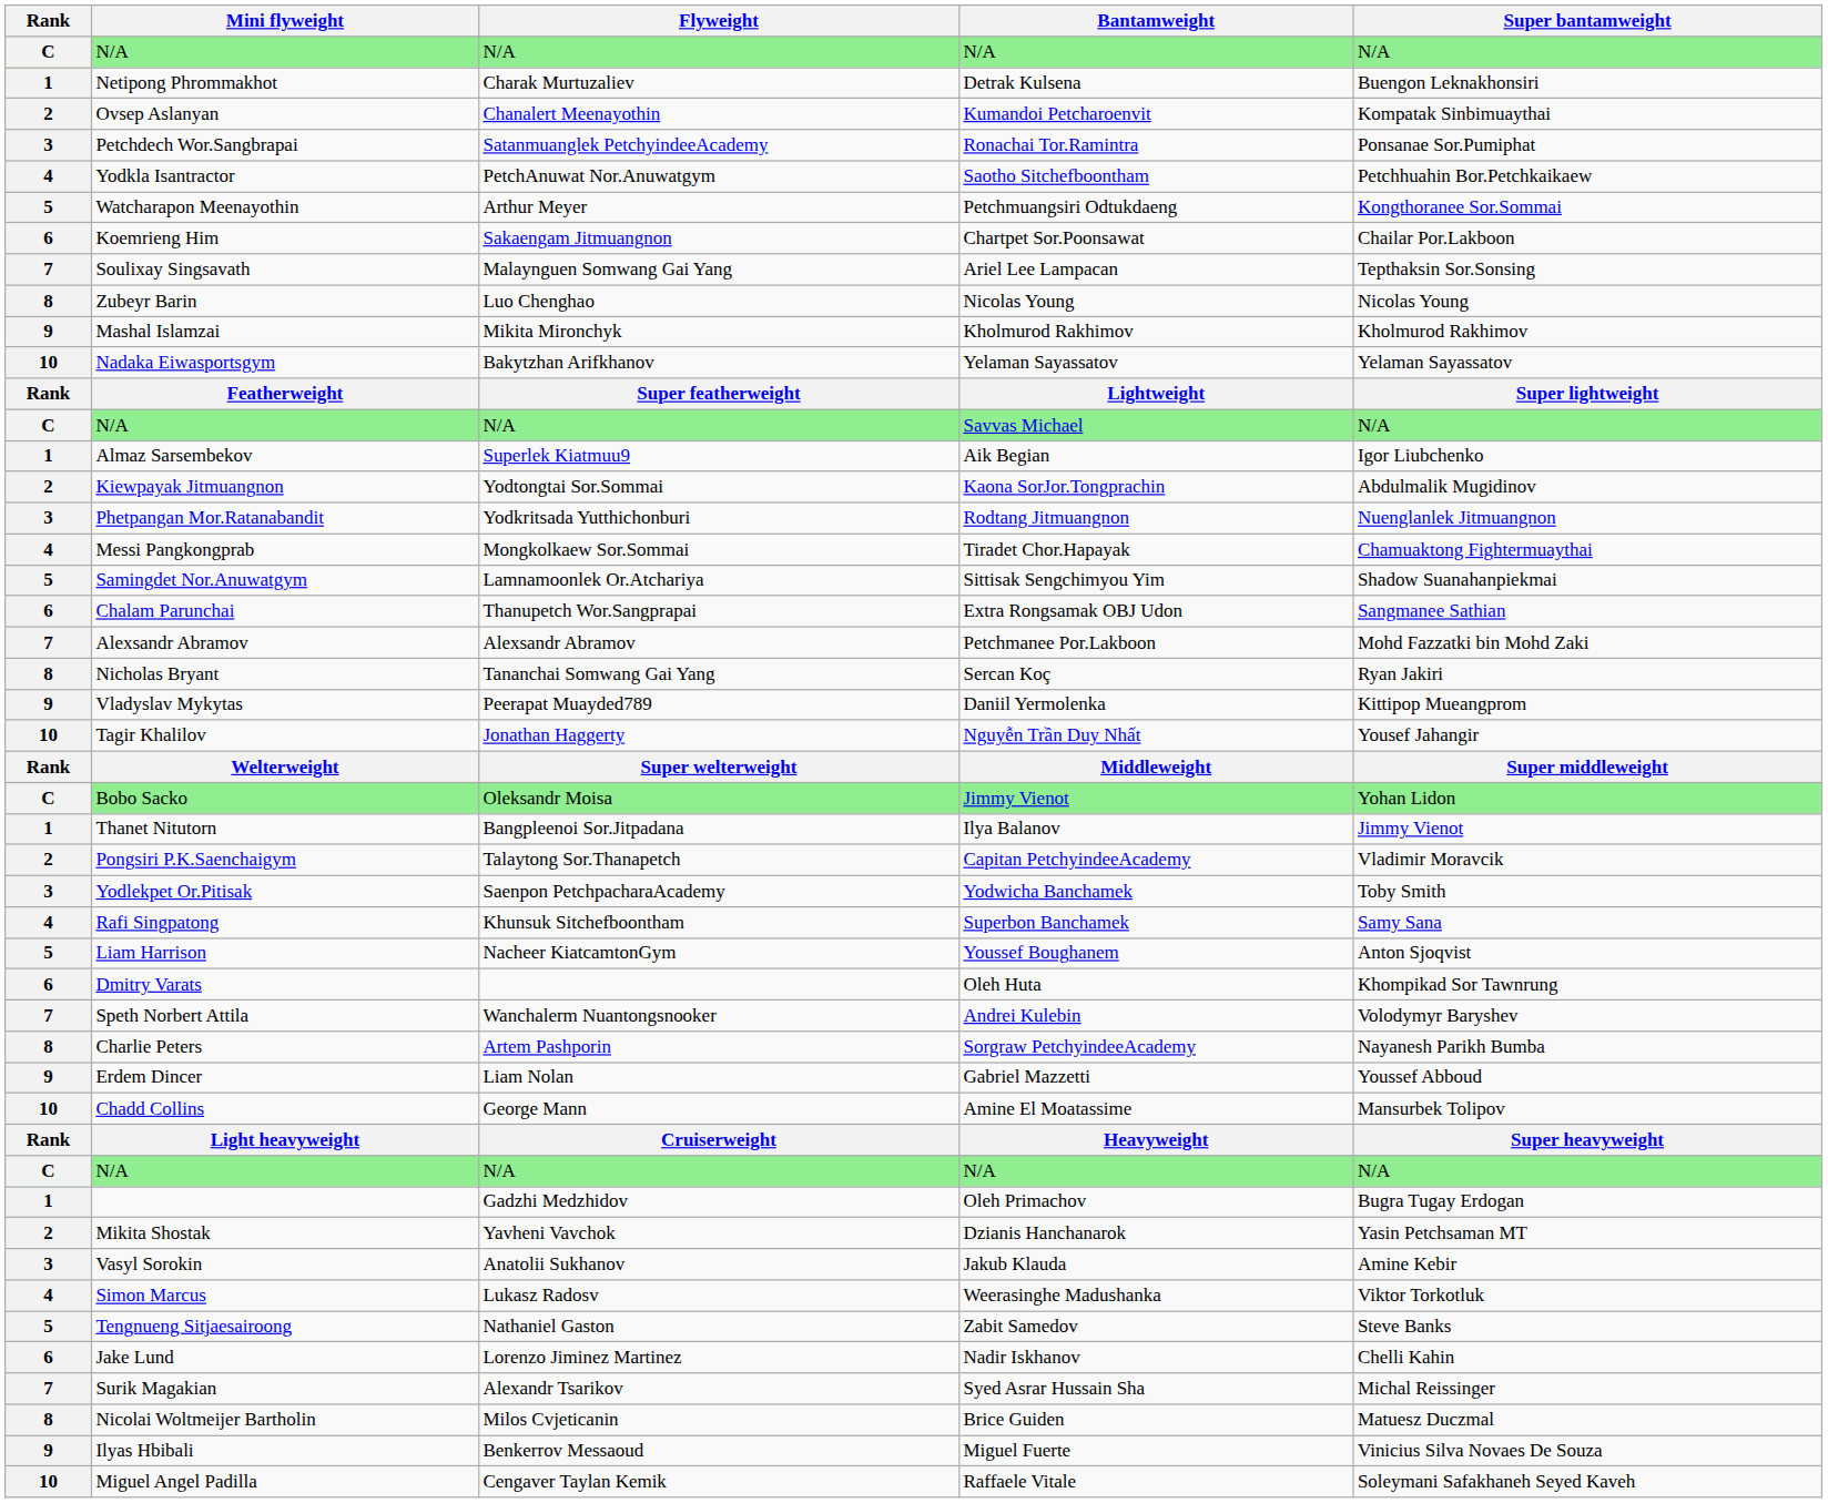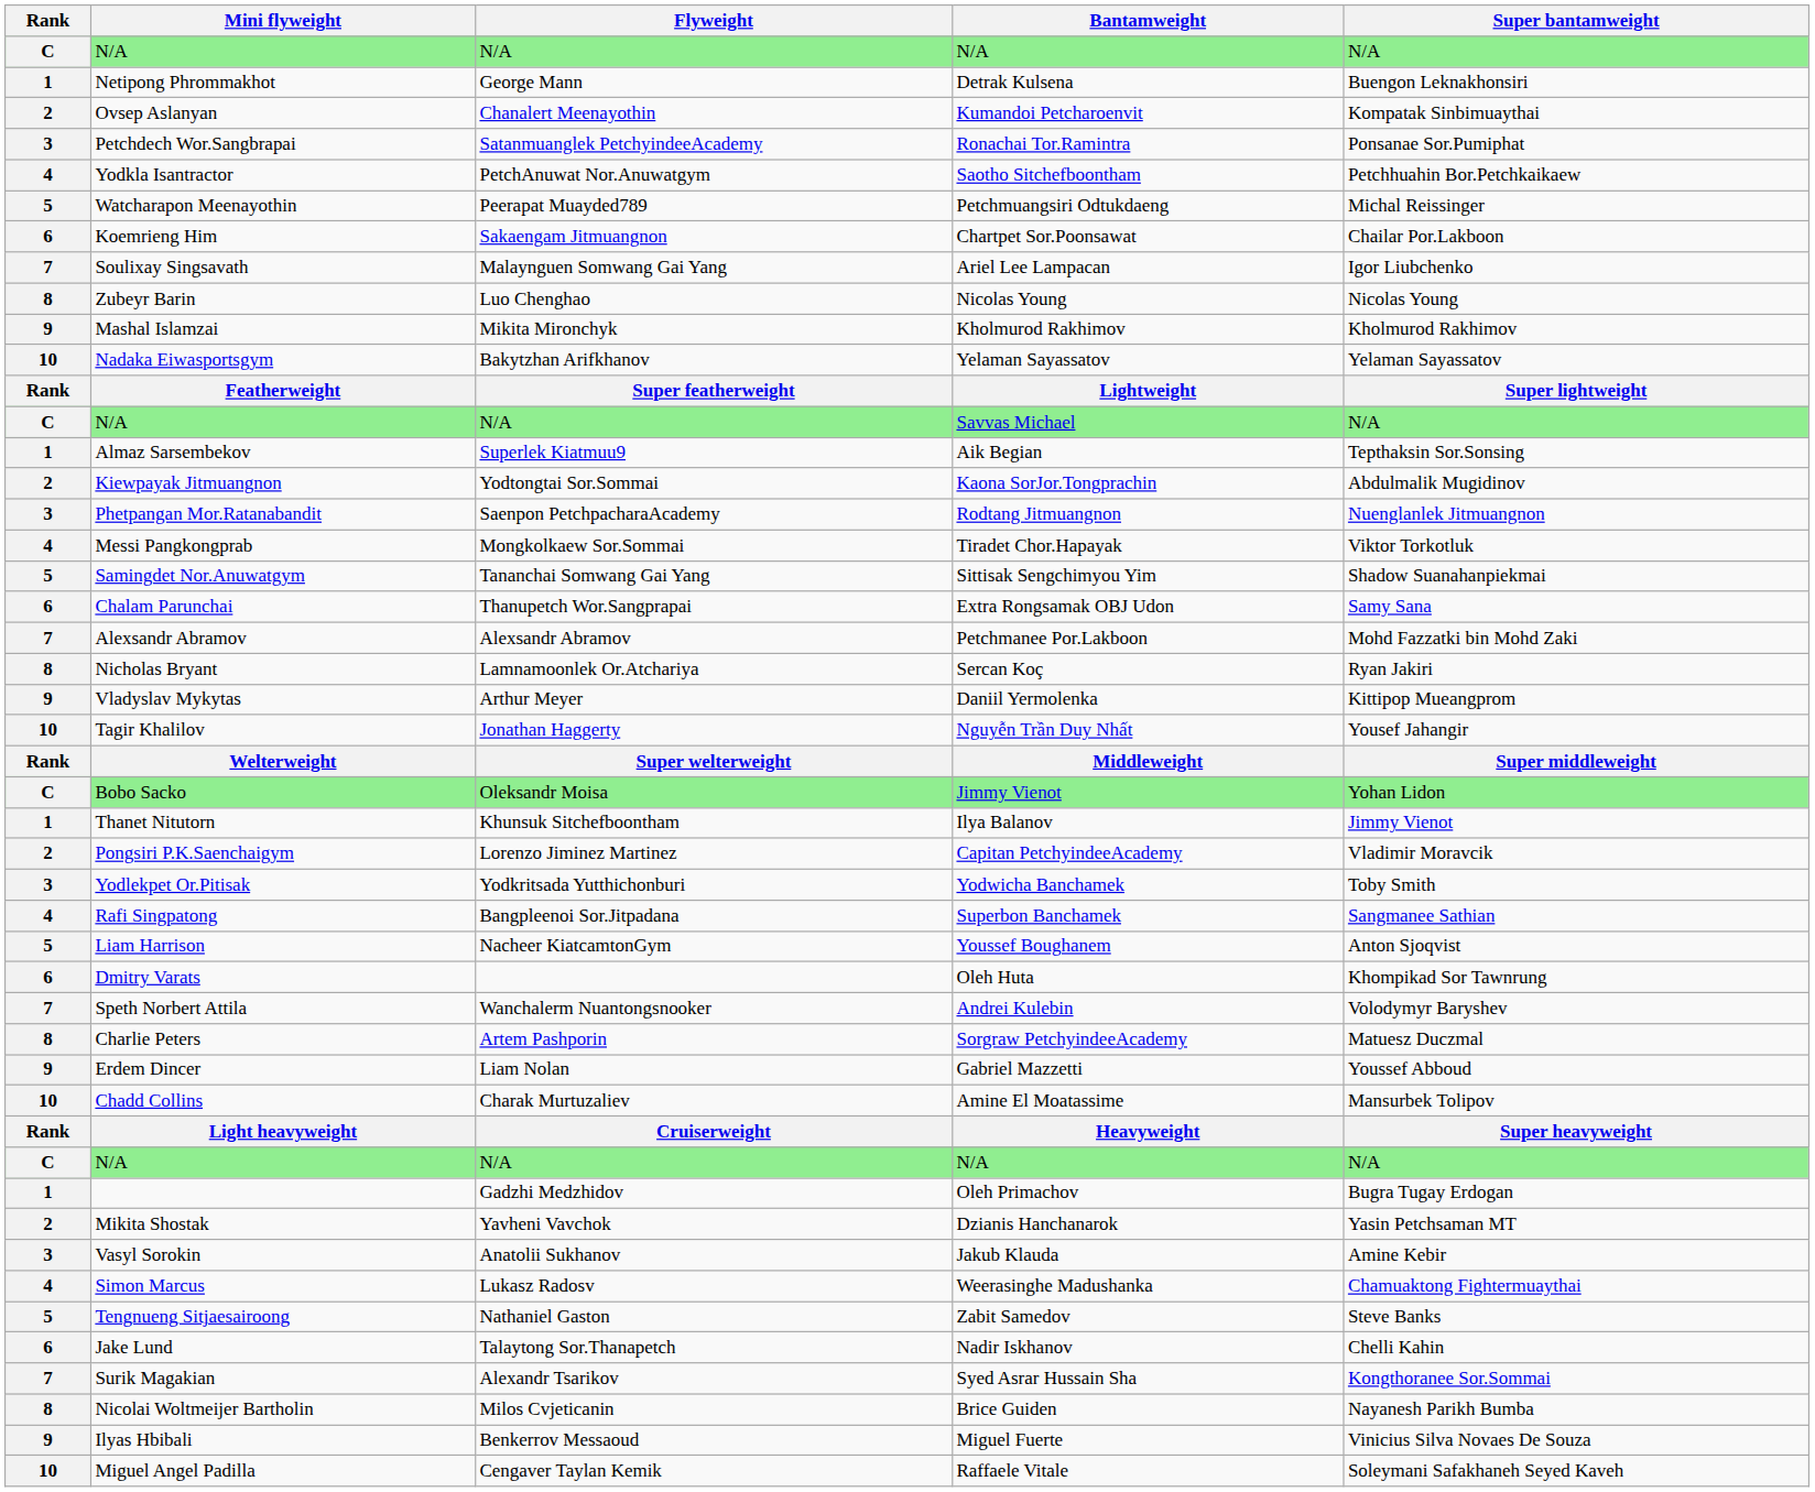 <table class="wikitable" style="width:70%; text-align:left; font-size:90%">
 <tr>
 <th>Rank</th>
 <th><a href='#'>Mini flyweight</a></th>
 <th><a href='#'>Flyweight</a></th>
 <th><a href='#'>Bantamweight</a></th>
 <th><a href='#'>Super bantamweight</a></th>
 </tr>
 <tr style="background:lightgreen;">
 <th scope="row">C</th>
 <td>N/A</td>
 <td>N/A</td>
 <td>N/A</td>
 <td>N/A</td>
 </tr>
 <tr>
 <th scope="row">1</th>
 <td> Netipong Phrommakhot</td>
-<td> Charak Murtuzaliev</td>
+<td> George Mann</td>
 <td> Detrak Kulsena</td>
 <td> Buengon Leknakhonsiri</td>
 </tr>
 <tr>
 <th scope="row">2</th>
 <td> Ovsep Aslanyan</td>
 <td> <a href='#'>Chanalert Meenayothin</a></td>
 <td> <a href='#'>Kumandoi Petcharoenvit</a></td>
 <td> Kompatak Sinbimuaythai</td>
 </tr>
 <tr>
 <th scope="row">3</th>
 <td> Petchdech Wor.Sangbrapai</td>
 <td> <a href='#'>Satanmuanglek PetchyindeeAcademy</a></td>
 <td> <a href='#'>Ronachai Tor.Ramintra</a></td>
 <td> Ponsanae Sor.Pumiphat</td>
 </tr>
 <tr>
 <th scope="row">4</th>
 <td> Yodkla Isantractor</td>
 <td> PetchAnuwat Nor.Anuwatgym</td>
 <td> <a href='#'>Saotho Sitchefboontham</a></td>
 <td> Petchhuahin Bor.Petchkaikaew</td>
 </tr>
 <tr>
 <th scope="row">5</th>
 <td> Watcharapon Meenayothin</td>
-<td> Arthur Meyer</td>
+<td> Peerapat Muayded789</td>
 <td> Petchmuangsiri Odtukdaeng</td>
-<td> <a href='#'>Kongthoranee Sor.Sommai</a></td>
+<td> Michal Reissinger</td>
 </tr>
 <tr>
 <th scope="row">6</th>
 <td> Koemrieng Him</td>
 <td> <a href='#'>Sakaengam Jitmuangnon</a></td>
 <td> Chartpet Sor.Poonsawat</td>
 <td> Chailar Por.Lakboon</td>
 </tr>
 <tr>
 <th scope="row">7</th>
 <td> Soulixay Singsavath</td>
 <td> Malaynguen Somwang Gai Yang</td>
 <td> Ariel Lee Lampacan</td>
-<td> Tepthaksin Sor.Sonsing</td>
+<td> Igor Liubchenko</td>
 </tr>
 <tr>
 <th scope="row">8</th>
 <td> Zubeyr Barin</td>
 <td> Luo Chenghao</td>
 <td> Nicolas Young</td>
 <td> Nicolas Young</td>
 </tr>
 <tr>
 <th scope="row">9</th>
 <td> Mashal Islamzai</td>
 <td> Mikita Mironchyk</td>
 <td> Kholmurod Rakhimov</td>
 <td> Kholmurod Rakhimov</td>
 </tr>
 <tr>
 <th scope="row">10</th>
 <td> <a href='#'>Nadaka Eiwasportsgym</a></td>
 <td> Bakytzhan Arifkhanov</td>
 <td> Yelaman Sayassatov</td>
 <td> Yelaman Sayassatov</td>
 </tr>
 <tr>
 <th>Rank</th>
 <th><a href='#'>Featherweight</a></th>
 <th><a href='#'>Super featherweight</a></th>
 <th><a href='#'>Lightweight</a></th>
 <th><a href='#'>Super lightweight</a></th>
 </tr>
 <tr style="background:lightgreen;">
 <th scope="row">C</th>
 <td>N/A</td>
 <td>N/A</td>
 <td> <a href='#'>Savvas Michael</a></td>
 <td>N/A</td>
 </tr>
 <tr>
 <th scope="row">1</th>
 <td> Almaz Sarsembekov</td>
 <td> <a href='#'>Superlek Kiatmuu9</a></td>
 <td> Aik Begian</td>
-<td> Igor Liubchenko</td>
+<td> Tepthaksin Sor.Sonsing</td>
 </tr>
 <tr>
 <th scope="row">2</th>
 <td> <a href='#'>Kiewpayak Jitmuangnon</a></td>
 <td> Yodtongtai Sor.Sommai</td>
 <td> <a href='#'>Kaona SorJor.Tongprachin</a></td>
 <td> Abdulmalik Mugidinov</td>
 </tr>
 <tr>
 <th scope="row">3</th>
 <td> <a href='#'>Phetpangan Mor.Ratanabandit</a></td>
-<td> Yodkritsada Yutthichonburi</td>
+<td> Saenpon PetchpacharaAcademy</td>
 <td> <a href='#'>Rodtang Jitmuangnon</a></td>
 <td> <a href='#'>Nuenglanlek Jitmuangnon</a></td>
 </tr>
 <tr>
 <th scope="row">4</th>
 <td> Messi Pangkongprab</td>
 <td> Mongkolkaew Sor.Sommai</td>
 <td> Tiradet Chor.Hapayak</td>
-<td> <a href='#'>Chamuaktong Fightermuaythai</a></td>
+<td> Viktor Torkotluk</td>
 </tr>
 <tr>
 <th scope="row">5</th>
 <td> <a href='#'>Samingdet Nor.Anuwatgym</a></td>
-<td> Lamnamoonlek Or.Atchariya</td>
+<td> Tananchai Somwang Gai Yang</td>
 <td> Sittisak Sengchimyou Yim</td>
 <td> Shadow Suanahanpiekmai</td>
 </tr>
 <tr>
 <th scope="row">6</th>
 <td> <a href='#'>Chalam Parunchai</a></td>
 <td> Thanupetch Wor.Sangprapai</td>
 <td> Extra Rongsamak OBJ Udon</td>
-<td> <a href='#'>Sangmanee Sathian</a></td>
+<td> <a href='#'>Samy Sana</a></td>
 </tr>
 <tr>
 <th scope="row">7</th>
 <td> Alexsandr Abramov</td>
 <td> Alexsandr Abramov</td>
 <td> Petchmanee Por.Lakboon</td>
 <td> Mohd Fazzatki bin Mohd Zaki</td>
 </tr>
 <tr>
 <th scope="row">8</th>
 <td> Nicholas Bryant</td>
-<td> Tananchai Somwang Gai Yang</td>
+<td> Lamnamoonlek Or.Atchariya</td>
 <td> Sercan Koç</td>
 <td> Ryan Jakiri</td>
 </tr>
 <tr>
 <th scope="row">9</th>
 <td> Vladyslav Mykytas</td>
-<td> Peerapat Muayded789</td>
+<td> Arthur Meyer</td>
 <td> Daniil Yermolenka</td>
 <td> Kittipop Mueangprom</td>
 </tr>
 <tr>
 <th scope="row">10</th>
 <td> Tagir Khalilov</td>
 <td> <a href='#'>Jonathan Haggerty</a></td>
 <td> <a href='#'>Nguyễn Trần Duy Nhất</a></td>
 <td> Yousef Jahangir</td>
 </tr>
 <tr>
 <th>Rank</th>
 <th><a href='#'>Welterweight</a></th>
 <th><a href='#'>Super welterweight</a></th>
 <th><a href='#'>Middleweight</a></th>
 <th><a href='#'>Super middleweight</a></th>
 </tr>
 <tr style="background:lightgreen;">
 <th scope="row">C</th>
 <td> Bobo Sacko</td>
 <td> Oleksandr Moisa</td>
 <td> <a href='#'>Jimmy Vienot</a></td>
 <td> Yohan Lidon</td>
 </tr>
 <tr>
 <th scope="row">1</th>
 <td> Thanet Nitutorn</td>
-<td> Bangpleenoi Sor.Jitpadana</td>
+<td> Khunsuk Sitchefboontham</td>
 <td> Ilya Balanov</td>
 <td> <a href='#'>Jimmy Vienot</a></td>
 </tr>
 <tr>
 <th scope="row">2</th>
 <td> <a href='#'>Pongsiri P.K.Saenchaigym</a></td>
-<td> Talaytong Sor.Thanapetch</td>
+<td> Lorenzo Jiminez Martinez</td>
 <td> <a href='#'>Capitan PetchyindeeAcademy</a></td>
 <td> Vladimir Moravcik</td>
 </tr>
 <tr>
 <th scope="row">3</th>
 <td> <a href='#'>Yodlekpet Or.Pitisak</a></td>
-<td> Saenpon PetchpacharaAcademy</td>
+<td> Yodkritsada Yutthichonburi</td>
 <td> <a href='#'>Yodwicha Banchamek</a></td>
 <td> Toby Smith</td>
 </tr>
 <tr>
 <th scope="row">4</th>
 <td> <a href='#'>Rafi Singpatong</a></td>
-<td> Khunsuk Sitchefboontham</td>
+<td> Bangpleenoi Sor.Jitpadana</td>
 <td> <a href='#'>Superbon Banchamek</a></td>
-<td> <a href='#'>Samy Sana</a></td>
+<td> <a href='#'>Sangmanee Sathian</a></td>
 </tr>
 <tr>
 <th scope="row">5</th>
 <td> <a href='#'>Liam Harrison</a></td>
 <td> Nacheer KiatcamtonGym</td>
 <td> <a href='#'>Youssef Boughanem</a></td>
 <td> Anton Sjoqvist</td>
 </tr>
 <tr>
 <th scope="row">6</th>
 <td> <a href='#'>Dmitry Varats</a></td>
 <td></td>
 <td> Oleh Huta</td>
 <td> Khompikad Sor Tawnrung</td>
 </tr>
 <tr>
 <th scope="row">7</th>
 <td> Speth Norbert Attila</td>
 <td> Wanchalerm Nuantongsnooker</td>
 <td> <a href='#'>Andrei Kulebin</a></td>
 <td> Volodymyr Baryshev</td>
 </tr>
 <tr>
 <th scope="row">8</th>
 <td> Charlie Peters</td>
 <td> <a href='#'>Artem Pashporin</a></td>
 <td> <a href='#'>Sorgraw PetchyindeeAcademy</a></td>
-<td> Nayanesh Parikh Bumba</td>
+<td> Matuesz Duczmal</td>
 </tr>
 <tr>
 <th scope="row">9</th>
 <td> Erdem Dincer</td>
 <td> Liam Nolan</td>
 <td> Gabriel Mazzetti</td>
 <td> Youssef Abboud</td>
 </tr>
 <tr>
 <th scope="row">10</th>
 <td> <a href='#'>Chadd Collins</a></td>
-<td> George Mann</td>
+<td> Charak Murtuzaliev</td>
 <td> Amine El Moatassime</td>
 <td> Mansurbek Tolipov</td>
 </tr>
 <tr>
 <th>Rank</th>
 <th><a href='#'>Light heavyweight</a></th>
 <th><a href='#'>Cruiserweight</a></th>
 <th><a href='#'>Heavyweight</a></th>
 <th><a href='#'>Super heavyweight</a></th>
 </tr>
 <tr style="background:lightgreen;">
 <th scope="row">C</th>
 <td>N/A</td>
 <td>N/A</td>
 <td>N/A</td>
 <td>N/A</td>
 </tr>
 <tr>
 <th scope="row">1</th>
 <td></td>
 <td> Gadzhi Medzhidov</td>
 <td> Oleh Primachov</td>
 <td> Bugra Tugay Erdogan</td>
 </tr>
 <tr>
 <th scope="row">2</th>
 <td> Mikita Shostak</td>
 <td> Yavheni Vavchok</td>
 <td> Dzianis Hanchanarok</td>
 <td> Yasin Petchsaman MT</td>
 </tr>
 <tr>
 <th scope="row">3</th>
 <td> Vasyl Sorokin</td>
 <td> Anatolii Sukhanov</td>
 <td> Jakub Klauda</td>
 <td> Amine Kebir</td>
 </tr>
 <tr>
 <th scope="row">4</th>
 <td> <a href='#'>Simon Marcus</a></td>
 <td> Lukasz Radosv</td>
 <td> Weerasinghe Madushanka</td>
-<td> Viktor Torkotluk</td>
+<td> <a href='#'>Chamuaktong Fightermuaythai</a></td>
 </tr>
 <tr>
 <th scope="row">5</th>
 <td> <a href='#'>Tengnueng Sitjaesairoong</a></td>
 <td> Nathaniel Gaston</td>
 <td> Zabit Samedov</td>
 <td> Steve Banks</td>
 </tr>
 <tr>
 <th scope="row">6</th>
 <td> Jake Lund</td>
-<td> Lorenzo Jiminez Martinez</td>
+<td> Talaytong Sor.Thanapetch</td>
 <td> Nadir Iskhanov</td>
 <td> Chelli Kahin</td>
 </tr>
 <tr>
 <th scope="row">7</th>
 <td> Surik Magakian</td>
 <td> Alexandr Tsarikov</td>
 <td> Syed Asrar Hussain Sha</td>
-<td> Michal Reissinger</td>
+<td> <a href='#'>Kongthoranee Sor.Sommai</a></td>
 </tr>
 <tr>
 <th scope="row">8</th>
 <td> Nicolai Woltmeijer Bartholin</td>
 <td> Milos Cvjeticanin</td>
 <td> Brice Guiden</td>
-<td> Matuesz Duczmal</td>
+<td> Nayanesh Parikh Bumba</td>
 </tr>
 <tr>
 <th scope="row">9</th>
 <td> Ilyas Hbibali</td>
 <td> Benkerrov Messaoud</td>
 <td> Miguel Fuerte</td>
 <td> Vinicius Silva Novaes De Souza</td>
 </tr>
 <tr>
 <th scope="row">10</th>
 <td> Miguel Angel Padilla</td>
 <td> Cengaver Taylan Kemik</td>
 <td> Raffaele Vitale</td>
 <td> Soleymani Safakhaneh Seyed Kaveh</td>
 </tr>
 </table>
